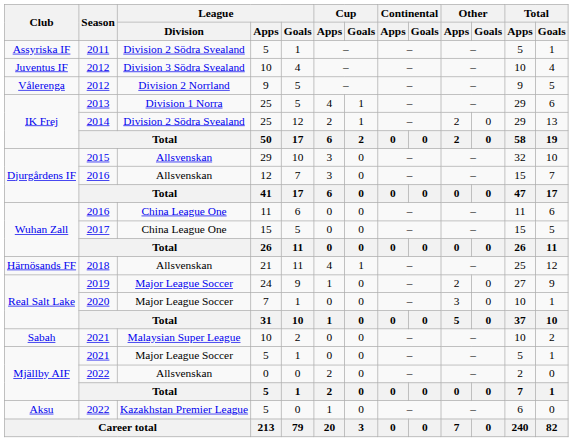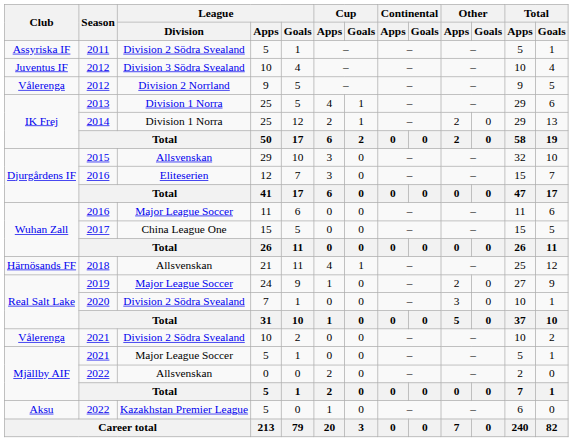 <table class="wikitable" style="text-align:center">
 <tr>
 <th rowspan="2">Club</th>
 <th rowspan="2">Season</th>
 <th colspan="3">League</th>
 <th colspan="2">Cup</th>
 <th colspan="2">Continental</th>
 <th colspan="2">Other</th>
 <th colspan="2">Total</th>
 </tr>
 <tr>
 <th>Division</th>
 <th>Apps</th>
 <th>Goals</th>
 <th>Apps</th>
 <th>Goals</th>
 <th>Apps</th>
 <th>Goals</th>
 <th>Apps</th>
 <th>Goals</th>
 <th>Apps</th>
 <th>Goals</th>
 </tr>
 <tr>
 <td><a href='#'>Assyriska IF</a></td>
 <td><a href='#'>2011</a></td>
 <td><a href='#'>Division 2 Södra Svealand</a></td>
 <td>5</td>
 <td>1</td>
 <td colspan="2">–</td>
 <td colspan="2">–</td>
 <td colspan="2">–</td>
 <td>5</td>
 <td>1</td>
 </tr>
 <tr>
 <td><a href='#'>Juventus IF</a></td>
 <td><a href='#'>2012</a></td>
 <td><a href='#'>Division 3 Södra Svealand</a></td>
 <td>10</td>
 <td>4</td>
 <td colspan="2">–</td>
 <td colspan="2">–</td>
 <td colspan="2">–</td>
 <td>10</td>
 <td>4</td>
 </tr>
 <tr>
 <td><a href='#'>Vålerenga</a></td>
 <td><a href='#'>2012</a></td>
 <td><a href='#'>Division 2 Norrland</a></td>
 <td>9</td>
 <td>5</td>
 <td colspan="2">–</td>
 <td colspan="2">–</td>
 <td colspan="2">–</td>
 <td>9</td>
 <td>5</td>
 </tr>
 <tr>
 <td rowspan="3"><a href='#'>IK Frej</a></td>
 <td><a href='#'>2013</a></td>
 <td><a href='#'>Division 1 Norra</a></td>
 <td>25</td>
 <td>5</td>
 <td>4</td>
 <td>1</td>
 <td colspan="2">–</td>
 <td colspan="2">–</td>
 <td>29</td>
 <td>6</td>
 </tr>
 <tr>
 <td><a href='#'>2014</a></td>
-<td><a href='#'>Division 2 Södra Svealand</a></td>
+<td>Division 1 Norra</td>
 <td>25</td>
 <td>12</td>
 <td>2</td>
 <td>1</td>
 <td colspan="2">–</td>
 <td>2</td>
 <td>0</td>
 <td>29</td>
 <td>13</td>
 </tr>
 <tr>
 <th colspan="2">Total</th>
 <th>50</th>
 <th>17</th>
 <th>6</th>
 <th>2</th>
 <th>0</th>
 <th>0</th>
 <th>2</th>
 <th>0</th>
 <th>58</th>
 <th>19</th>
 </tr>
 <tr>
 <td rowspan="3"><a href='#'>Djurgårdens IF</a></td>
 <td><a href='#'>2015</a></td>
 <td><a href='#'>Allsvenskan</a></td>
 <td>29</td>
 <td>10</td>
 <td>3</td>
 <td>0</td>
 <td colspan="2">–</td>
 <td colspan="2">–</td>
 <td>32</td>
 <td>10</td>
 </tr>
 <tr>
 <td><a href='#'>2016</a></td>
-<td>Allsvenskan</td>
+<td><a href='#'>Eliteserien</a></td>
 <td>12</td>
 <td>7</td>
 <td>3</td>
 <td>0</td>
 <td colspan="2">–</td>
 <td colspan="2">–</td>
 <td>15</td>
 <td>7</td>
 </tr>
 <tr>
 <th colspan="2">Total</th>
 <th>41</th>
 <th>17</th>
 <th>6</th>
 <th>0</th>
 <th>0</th>
 <th>0</th>
 <th>0</th>
 <th>0</th>
 <th>47</th>
 <th>17</th>
 </tr>
 <tr>
 <td rowspan="3"><a href='#'>Wuhan Zall</a></td>
 <td><a href='#'>2016</a></td>
-<td><a href='#'>China League One</a></td>
+<td><a href='#'>Major League Soccer</a></td>
 <td>11</td>
 <td>6</td>
 <td>0</td>
 <td>0</td>
 <td colspan="2">–</td>
 <td colspan="2">–</td>
 <td>11</td>
 <td>6</td>
 </tr>
 <tr>
 <td><a href='#'>2017</a></td>
 <td>China League One</td>
 <td>15</td>
 <td>5</td>
 <td>0</td>
 <td>0</td>
 <td colspan="2">–</td>
 <td colspan="2">–</td>
 <td>15</td>
 <td>5</td>
 </tr>
 <tr>
 <th colspan="2">Total</th>
 <th>26</th>
 <th>11</th>
 <th>0</th>
 <th>0</th>
 <th>0</th>
 <th>0</th>
 <th>0</th>
 <th>0</th>
 <th>26</th>
 <th>11</th>
 </tr>
 <tr>
 <td><a href='#'>Härnösands FF</a></td>
 <td><a href='#'>2018</a></td>
 <td>Allsvenskan</td>
 <td>21</td>
 <td>11</td>
 <td>4</td>
 <td>1</td>
 <td colspan="2">–</td>
 <td colspan="2">–</td>
 <td>25</td>
 <td>12</td>
 </tr>
 <tr>
 <td rowspan="3"><a href='#'>Real Salt Lake</a></td>
 <td><a href='#'>2019</a></td>
 <td><a href='#'>Major League Soccer</a></td>
 <td>24</td>
 <td>9</td>
 <td>1</td>
 <td>0</td>
 <td colspan="2">–</td>
 <td>2</td>
 <td>0</td>
 <td>27</td>
 <td>9</td>
 </tr>
 <tr>
 <td><a href='#'>2020</a></td>
-<td>Major League Soccer</td>
+<td><a href='#'>Division 2 Södra Svealand</a></td>
 <td>7</td>
 <td>1</td>
 <td>0</td>
 <td>0</td>
 <td colspan="2">–</td>
 <td>3</td>
 <td>0</td>
 <td>10</td>
 <td>1</td>
 </tr>
 <tr>
 <th colspan="2">Total</th>
 <th>31</th>
 <th>10</th>
 <th>1</th>
 <th>0</th>
 <th>0</th>
 <th>0</th>
 <th>5</th>
 <th>0</th>
 <th>37</th>
 <th>10</th>
 </tr>
 <tr>
-<td><a href='#'>Sabah</a></td>
+<td><a href='#'>Vålerenga</a></td>
 <td><a href='#'>2021</a></td>
-<td><a href='#'>Malaysian Super League</a></td>
+<td><a href='#'>Division 2 Södra Svealand</a></td>
 <td>10</td>
 <td>2</td>
 <td>0</td>
 <td>0</td>
 <td colspan="2">–</td>
 <td colspan="2">–</td>
 <td>10</td>
 <td>2</td>
 </tr>
 <tr>
 <td rowspan="3"><a href='#'>Mjällby AIF</a></td>
 <td><a href='#'>2021</a></td>
 <td>Major League Soccer</td>
 <td>5</td>
 <td>1</td>
 <td>0</td>
 <td>0</td>
 <td colspan="2">–</td>
 <td colspan="2">–</td>
 <td>5</td>
 <td>1</td>
 </tr>
 <tr>
 <td><a href='#'>2022</a></td>
 <td>Allsvenskan</td>
 <td>0</td>
 <td>0</td>
 <td>2</td>
 <td>0</td>
 <td colspan="2">–</td>
 <td colspan="2">–</td>
 <td>2</td>
 <td>0</td>
 </tr>
 <tr>
 <th colspan="2">Total</th>
 <th>5</th>
 <th>1</th>
 <th>2</th>
 <th>0</th>
 <th>0</th>
 <th>0</th>
 <th>0</th>
 <th>0</th>
 <th>7</th>
 <th>1</th>
 </tr>
 <tr>
 <td><a href='#'>Aksu</a></td>
 <td><a href='#'>2022</a></td>
 <td><a href='#'>Kazakhstan Premier League</a></td>
 <td>5</td>
 <td>0</td>
 <td>1</td>
 <td>0</td>
 <td colspan="2">–</td>
 <td colspan="2">–</td>
 <td>6</td>
 <td>0</td>
 </tr>
 <tr>
 <th colspan="3">Career total</th>
 <th>213</th>
 <th>79</th>
 <th>20</th>
 <th>3</th>
 <th>0</th>
 <th>0</th>
 <th>7</th>
 <th>0</th>
 <th>240</th>
 <th>82</th>
 </tr>
 </table>
